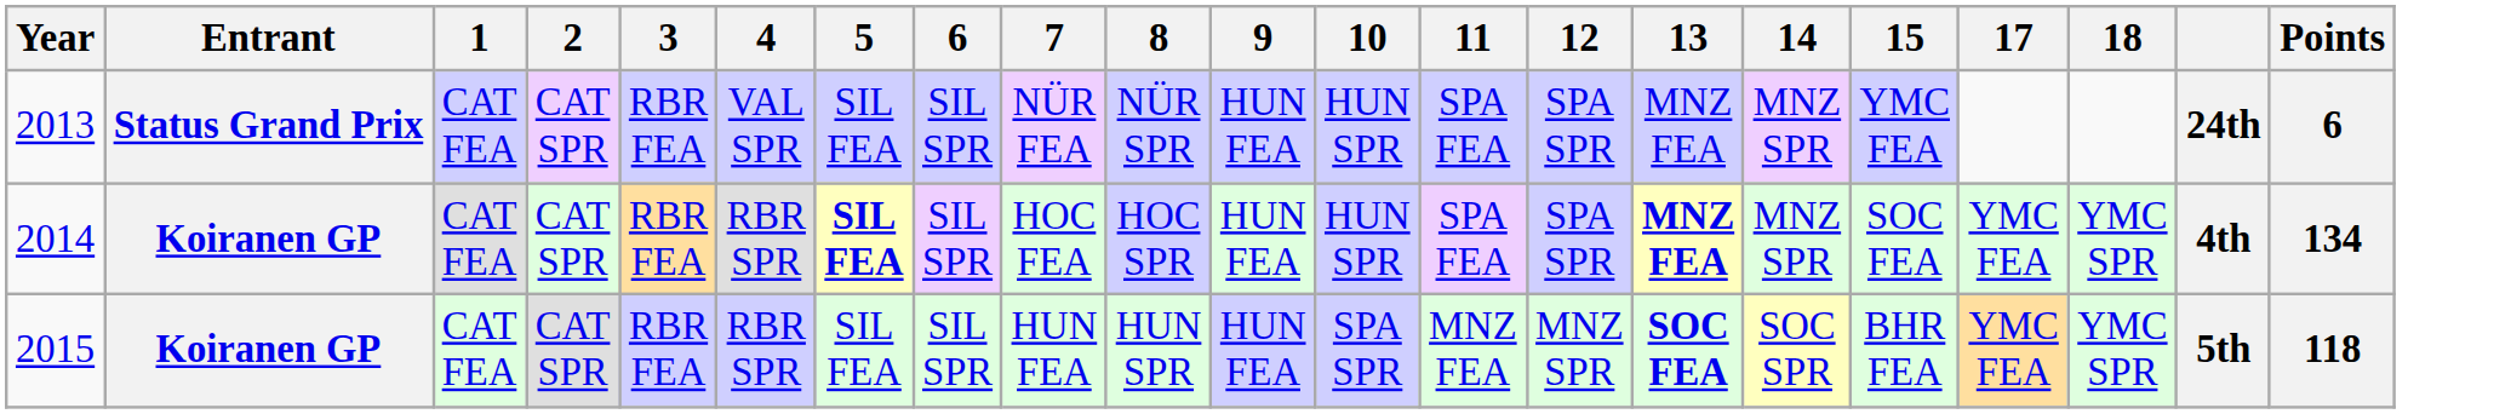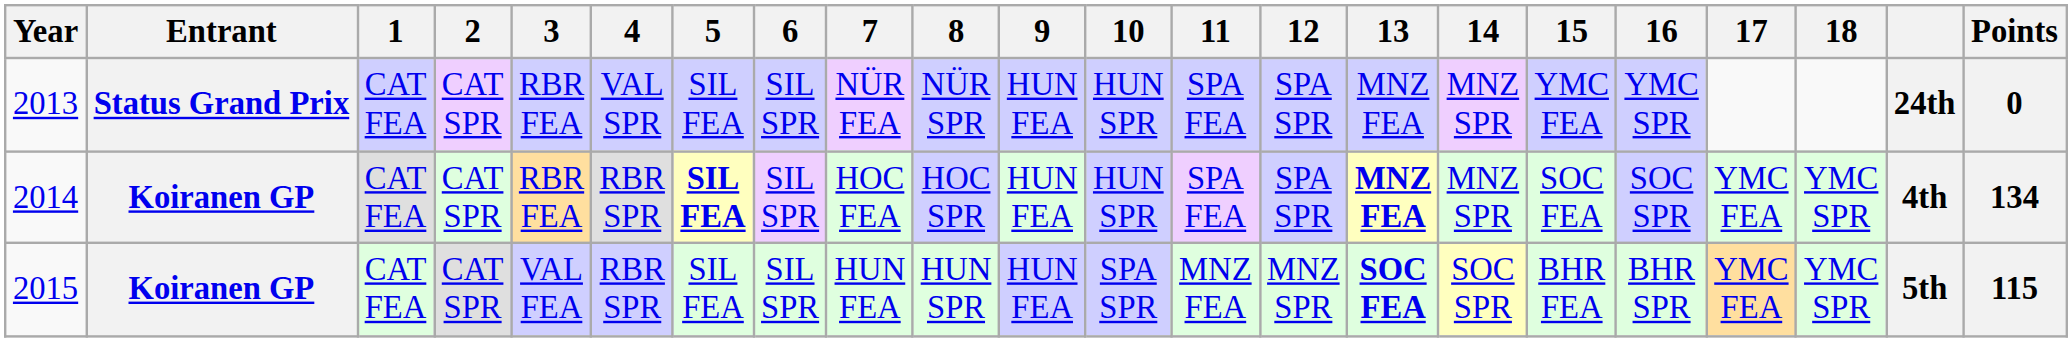 <table class="wikitable" style="text-align:center; font-size:85%">
 <tr>
 <th>Year</th>
 <th>Entrant</th>
 <th>1</th>
 <th>2</th>
 <th>3</th>
 <th>4</th>
 <th>5</th>
 <th>6</th>
 <th>7</th>
 <th>8</th>
 <th>9</th>
 <th>10</th>
 <th>11</th>
 <th>12</th>
 <th>13</th>
 <th>14</th>
 <th>15</th>
+<th>16</th>
 <th>17</th>
 <th>18</th>
 <th></th>
 <th>Points</th>
 </tr>
 <tr>
 <td><a href='#'>2013</a></td>
 <th nowrap><a href='#'>Status Grand Prix</a></th>
 <td style="background:#CFCFFF;"><a href='#'>CAT<br>FEA</a><br></td>
 <td style="background:#EFCFFF;"><a href='#'>CAT<br>SPR</a><br></td>
 <td style="background:#CFCFFF;"><a href='#'>RBR<br>FEA</a><br></td>
 <td style="background:#CFCFFF;"><a href='#'>VAL<br>SPR</a><br></td>
 <td style="background:#CFCFFF;"><a href='#'>SIL<br>FEA</a><br></td>
 <td style="background:#CFCFFF;"><a href='#'>SIL<br>SPR</a><br></td>
 <td style="background:#EFCFFF;"><a href='#'>NÜR<br>FEA</a><br></td>
 <td style="background:#CFCFFF;"><a href='#'>NÜR<br>SPR</a><br></td>
 <td style="background:#CFCFFF;"><a href='#'>HUN<br>FEA</a><br></td>
 <td style="background:#CFCFFF;"><a href='#'>HUN<br>SPR</a><br></td>
 <td style="background:#CFCFFF;"><a href='#'>SPA<br>FEA</a><br></td>
 <td style="background:#CFCFFF;"><a href='#'>SPA<br>SPR</a><br></td>
 <td style="background:#CFCFFF;"><a href='#'>MNZ<br>FEA</a><br></td>
 <td style="background:#EFCFFF;"><a href='#'>MNZ<br>SPR</a><br></td>
 <td style="background:#CFCFFF;"><a href='#'>YMC<br>FEA</a><br></td>
+<td style="background:#CFCFFF;"><a href='#'>YMC<br>SPR</a><br></td>
 <td></td>
 <td></td>
 <th>24th</th>
-<th>6</th>
+<th>0</th>
 </tr>
 <tr>
 <td><a href='#'>2014</a></td>
 <th nowrap><a href='#'>Koiranen GP</a></th>
 <td style="background:#DFDFDF;"><a href='#'>CAT<br>FEA</a><br></td>
 <td style="background:#DFFFDF;"><a href='#'>CAT<br>SPR</a><br></td>
 <td style="background:#FFDF9F;"><a href='#'>RBR<br>FEA</a><br></td>
 <td style="background:#DFDFDF;"><a href='#'>RBR<br>SPR</a><br></td>
 <td style="background:#FFFFBF;"><strong><a href='#'>SIL<br>FEA</a></strong><br></td>
 <td style="background:#EFCFFF;"><a href='#'>SIL<br>SPR</a><br></td>
 <td style="background:#DFFFDF;"><a href='#'>HOC<br>FEA</a><br></td>
 <td style="background:#CFCFFF;"><a href='#'>HOC<br>SPR</a><br></td>
 <td style="background:#DFFFDF;"><a href='#'>HUN<br>FEA</a><br></td>
 <td style="background:#CFCFFF;"><a href='#'>HUN<br>SPR</a><br></td>
 <td style="background:#EFCFFF;"><a href='#'>SPA<br>FEA</a><br></td>
 <td style="background:#CFCFFF;"><a href='#'>SPA<br>SPR</a><br></td>
 <td style="background:#FFFFBF;"><strong><a href='#'>MNZ<br>FEA</a></strong><br></td>
 <td style="background:#DFFFDF;"><a href='#'>MNZ<br>SPR</a><br></td>
 <td style="background:#DFFFDF;"><a href='#'>SOC<br>FEA</a><br></td>
+<td style="background:#CFCFFF;"><a href='#'>SOC<br>SPR</a><br></td>
 <td style="background:#DFFFDF;"><a href='#'>YMC<br>FEA</a><br></td>
 <td style="background:#DFFFDF;"><a href='#'>YMC<br>SPR</a><br></td>
 <th>4th</th>
 <th>134</th>
 </tr>
 <tr>
 <td><a href='#'>2015</a></td>
 <th nowrap><a href='#'>Koiranen GP</a></th>
 <td style="background:#DFFFDF;"><a href='#'>CAT<br>FEA</a><br></td>
 <td style="background:#DFDFDF;"><a href='#'>CAT<br>SPR</a><br></td>
-<td style="background:#CFCFFF;"><a href='#'>RBR<br>FEA</a><br></td>
+<td style="background:#CFCFFF;"><a href='#'>VAL<br>FEA</a><br></td>
 <td style="background:#CFCFFF;"><a href='#'>RBR<br>SPR</a><br></td>
 <td style="background:#DFFFDF;"><a href='#'>SIL<br>FEA</a><br></td>
 <td style="background:#DFFFDF;"><a href='#'>SIL<br>SPR</a><br></td>
 <td style="background:#DFFFDF;"><a href='#'>HUN<br>FEA</a><br></td>
 <td style="background:#DFFFDF;"><a href='#'>HUN<br>SPR</a><br></td>
 <td style="background:#CFCFFF;"><a href='#'>HUN<br>FEA</a><br></td>
 <td style="background:#CFCFFF;"><a href='#'>SPA<br>SPR</a><br></td>
 <td style="background:#DFFFDF;"><a href='#'>MNZ<br>FEA</a><br></td>
 <td style="background:#DFFFDF;"><a href='#'>MNZ<br>SPR</a><br></td>
 <td style="background:#DFFFDF;"><strong><a href='#'>SOC<br>FEA</a><br></strong></td>
 <td style="background:#FFFFBF;"><a href='#'>SOC<br>SPR</a><br></td>
 <td style="background:#DFFFDF;"><a href='#'>BHR<br>FEA</a><br></td>
+<td style="background:#DFFFDF;"><a href='#'>BHR<br>SPR</a><br></td>
 <td style="background:#FFDF9F;"><a href='#'>YMC<br>FEA</a><br></td>
 <td style="background:#DFFFDF;"><a href='#'>YMC<br>SPR</a><br></td>
 <th>5th</th>
-<th>118</th>
+<th>115</th>
 </tr>
 </table>
